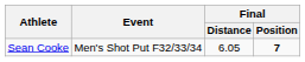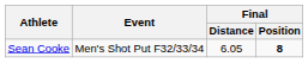 <table class=wikitable style="font-size:90%">
 <tr>
 <th rowspan="2">Athlete</th>
 <th rowspan="2">Event</th>
 <th colspan="2">Final</th>
 </tr>
 <tr style="font-size:95%">
 <th>Distance</th>
 <th>Position</th>
 </tr>
 <tr align=center>
 <td align=left><a href='#'>Sean Cooke</a></td>
 <td align=left>Men's Shot Put F32/33/34</td>
 <td>6.05</td>
-<td><strong>7</strong></td>
+<td><strong>8</strong></td>
 </tr>
 </table>
